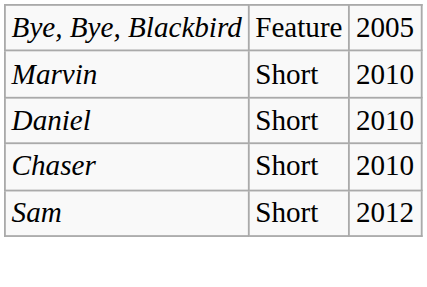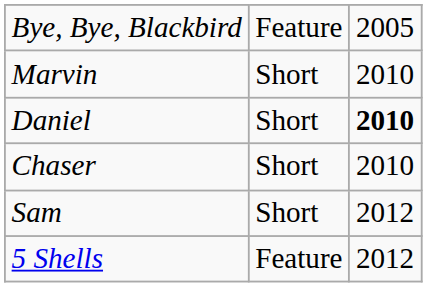 <table class="wikitable">
 <tr>
 <td><em>Bye, Bye, Blackbird</em></td>
 <td>Feature</td>
 <td>2005</td>
 </tr>
 <tr>
 <td><em>Marvin</em></td>
 <td>Short</td>
 <td>2010</td>
 </tr>
 <tr>
 <td><em>Daniel</em></td>
 <td>Short</td>
-<td>2010</td>
+<td><strong>2010</strong></td>
 </tr>
 <tr>
 <td><em>Chaser</em></td>
 <td>Short</td>
 <td>2010</td>
 </tr>
 <tr>
 <td><em>Sam</em></td>
 <td>Short</td>
 <td>2012</td>
 </tr>
+<tr>
+<td><em><a href='#'>5 Shells</a></em></td>
+<td>Feature</td>
+<td>2012</td>
+</tr>
 </table>
